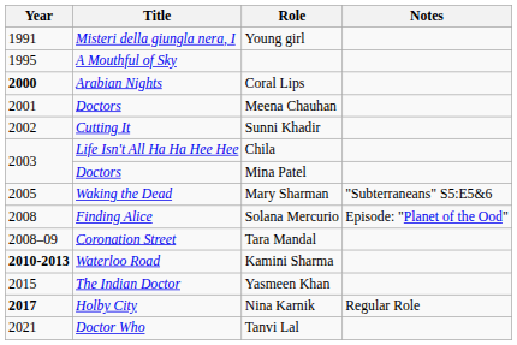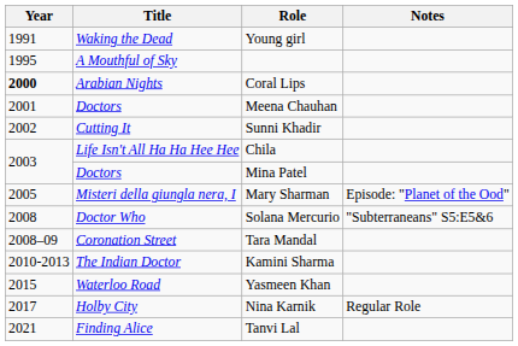 <table class="wikitable">
 <tr>
 <th>Year</th>
 <th>Title</th>
 <th>Role</th>
 <th>Notes</th>
 </tr>
 <tr>
 <td>1991</td>
-<td><em><a href='#'>Misteri della giungla nera, I</a></em></td>
+<td><em><a href='#'>Waking the Dead</a></em></td>
 <td>Young girl</td>
 <td></td>
 </tr>
 <tr>
 <td>1995</td>
 <td><em><a href='#'>A Mouthful of Sky</a></em></td>
 <td></td>
 <td></td>
 </tr>
 <tr>
 <td><strong>2000</strong></td>
 <td><em><a href='#'>Arabian Nights</a></em></td>
 <td>Coral Lips</td>
 <td></td>
 </tr>
 <tr>
 <td>2001</td>
 <td><em><a href='#'>Doctors</a></em></td>
 <td>Meena Chauhan</td>
 <td></td>
 </tr>
 <tr>
 <td>2002</td>
 <td><em><a href='#'>Cutting It</a></em></td>
 <td>Sunni Khadir</td>
 <td></td>
 </tr>
 <tr>
 <td rowspan=2>2003</td>
 <td><em><a href='#'>Life Isn't All Ha Ha Hee Hee</a></em></td>
 <td>Chila</td>
 <td></td>
 </tr>
 <tr>
 <td><em><a href='#'>Doctors</a></em></td>
 <td>Mina Patel</td>
 <td></td>
 </tr>
 <tr>
 <td>2005</td>
-<td><em><a href='#'>Waking the Dead</a></em></td>
+<td><em><a href='#'>Misteri della giungla nera, I</a></em></td>
 <td>Mary Sharman</td>
-<td>"Subterraneans" S5:E5&6</td>
+<td>Episode: "<a href='#'>Planet of the Ood</a>"</td>
 </tr>
 <tr>
 <td>2008</td>
-<td><em><a href='#'>Finding Alice</a></em></td>
+<td><em><a href='#'>Doctor Who</a></em></td>
 <td>Solana Mercurio</td>
-<td>Episode: "<a href='#'>Planet of the Ood</a>"</td>
+<td>"Subterraneans" S5:E5&6</td>
 </tr>
 <tr>
 <td>2008–09</td>
 <td><em><a href='#'>Coronation Street</a></em></td>
 <td>Tara Mandal</td>
 <td></td>
 </tr>
 <tr>
-<td><strong>2010-2013</strong></td>
-<td><em><a href='#'>Waterloo Road</a></em></td>
+<td>2010-2013</td>
+<td><em><a href='#'>The Indian Doctor</a></em></td>
 <td>Kamini Sharma</td>
 <td></td>
 </tr>
 <tr>
 <td>2015</td>
-<td><em><a href='#'>The Indian Doctor</a></em></td>
+<td><em><a href='#'>Waterloo Road</a></em></td>
 <td>Yasmeen Khan</td>
 <td></td>
 </tr>
 <tr>
-<td><strong>2017</strong></td>
+<td>2017</td>
 <td><em><a href='#'>Holby City</a></em></td>
 <td>Nina Karnik</td>
 <td>Regular Role</td>
 </tr>
 <tr>
 <td>2021</td>
-<td><em><a href='#'>Doctor Who</a></em></td>
+<td><em><a href='#'>Finding Alice</a></em></td>
 <td>Tanvi Lal</td>
 <td></td>
 </tr>
 </table>
